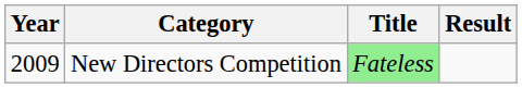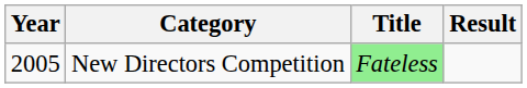 <table class="wikitable">
 <tr>
 <th>Year</th>
 <th>Category</th>
 <th>Title</th>
 <th>Result</th>
 </tr>
 <tr>
-<td>2009</td>
+<td>2005</td>
 <td>New Directors Competition</td>
 <td style="background: lightgreen;"><em>Fateless</em></td>
 <td></td>
 </tr>
 </table>
